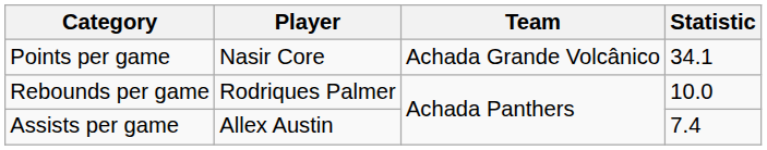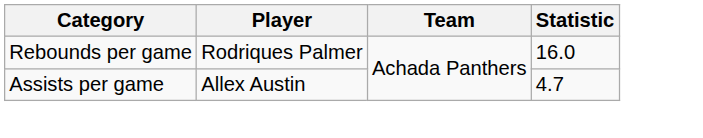 <table class="wikitable">
 <tr>
 <th>Category</th>
 <th>Player</th>
 <th>Team</th>
 <th>Statistic</th>
 </tr>
 <tr>
-<td>Points per game</td>
-<td>Nasir Core</td>
-<td>Achada Grande Volcânico</td>
-<td>34.1</td>
-</tr>
-<tr>
 <td>Rebounds per game</td>
 <td>Rodriques Palmer</td>
 <td rowspan="2">Achada Panthers</td>
-<td>10.0</td>
+<td>16.0</td>
 </tr>
 <tr>
 <td>Assists per game</td>
 <td>Allex Austin</td>
-<td>7.4</td>
+<td>4.7</td>
 </tr>
 </table>
